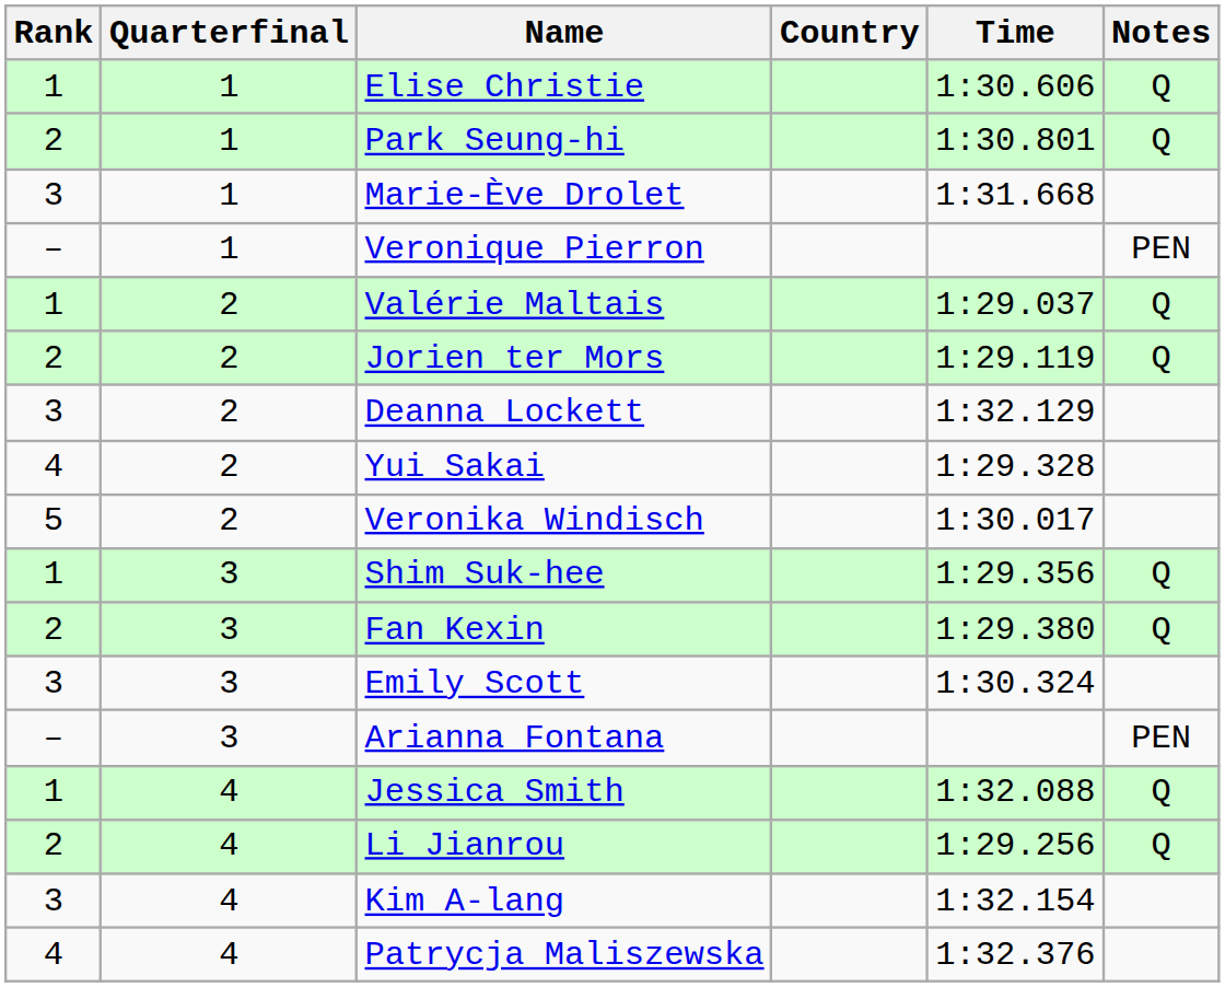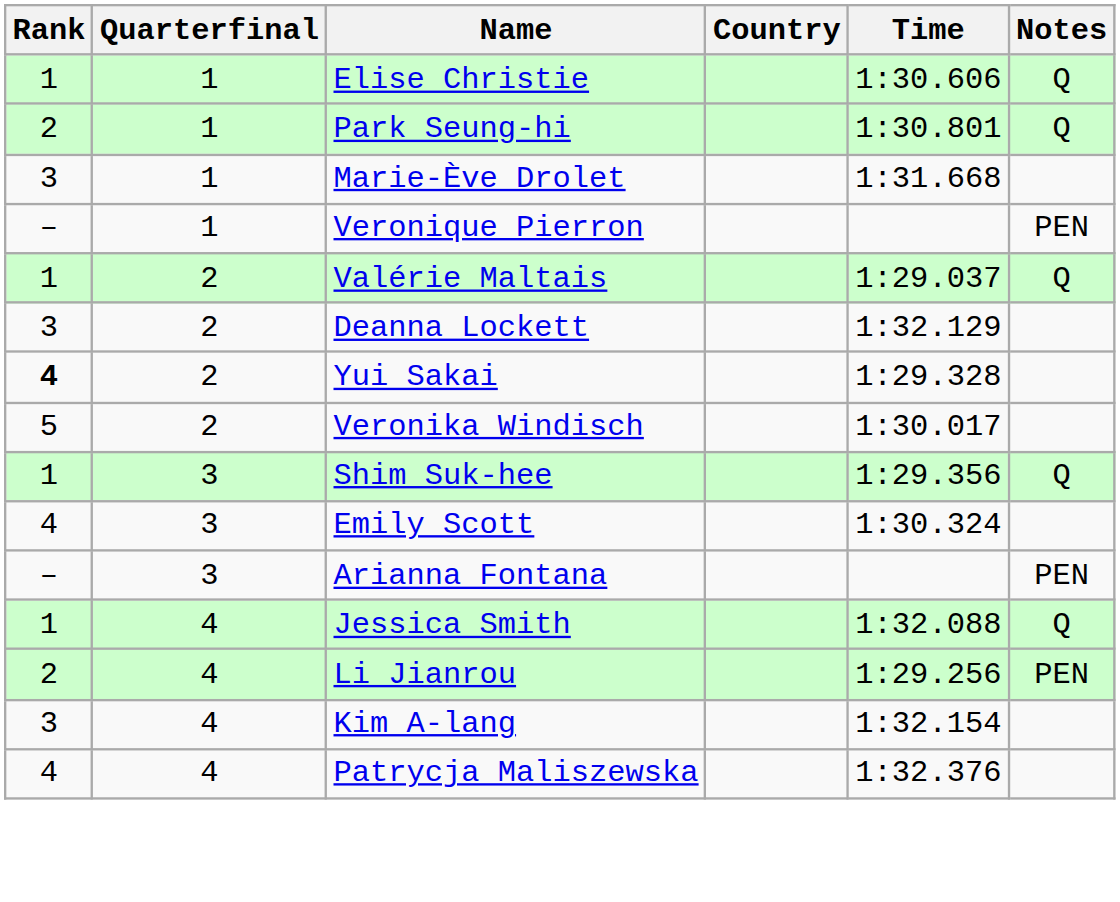 <table class="wikitable sortable" style="text-align:center">
 <tr>
 <th>Rank</th>
 <th>Quarterfinal</th>
 <th>Name</th>
 <th>Country</th>
 <th>Time</th>
 <th>Notes</th>
 </tr>
 <tr bgcolor=ccffcc>
 <td>1</td>
 <td>1</td>
 <td align=left><a href='#'>Elise Christie</a></td>
 <td align=left></td>
 <td>1:30.606</td>
 <td>Q</td>
 </tr>
 <tr bgcolor=ccffcc>
 <td>2</td>
 <td>1</td>
 <td align=left><a href='#'>Park Seung-hi</a></td>
 <td align=left></td>
 <td>1:30.801</td>
 <td>Q</td>
 </tr>
 <tr>
 <td>3</td>
 <td>1</td>
 <td align=left><a href='#'>Marie-Ève Drolet</a></td>
 <td align=left></td>
 <td>1:31.668</td>
 <td></td>
 </tr>
 <tr>
 <td>–</td>
 <td>1</td>
 <td align=left><a href='#'>Veronique Pierron</a></td>
 <td align=left></td>
 <td></td>
 <td>PEN</td>
 </tr>
 <tr bgcolor=ccffcc>
 <td>1</td>
 <td>2</td>
 <td align=left><a href='#'>Valérie Maltais</a></td>
 <td align=left></td>
 <td>1:29.037</td>
 <td>Q</td>
 </tr>
-<tr bgcolor=ccffcc>
-<td>2</td>
-<td>2</td>
-<td align=left><a href='#'>Jorien ter Mors</a></td>
-<td align=left></td>
-<td>1:29.119</td>
-<td>Q</td>
-</tr>
 <tr>
 <td>3</td>
 <td>2</td>
 <td align=left><a href='#'>Deanna Lockett</a></td>
 <td align=left></td>
 <td>1:32.129</td>
 <td></td>
 </tr>
 <tr>
-<td>4</td>
+<td><strong>4</strong></td>
 <td>2</td>
 <td align=left><a href='#'>Yui Sakai</a></td>
 <td align=left></td>
 <td>1:29.328</td>
 <td></td>
 </tr>
 <tr>
 <td>5</td>
 <td>2</td>
 <td align=left><a href='#'>Veronika Windisch</a></td>
 <td align=left></td>
 <td>1:30.017</td>
 <td></td>
 </tr>
 <tr bgcolor=ccffcc>
 <td>1</td>
 <td>3</td>
 <td align=left><a href='#'>Shim Suk-hee</a></td>
 <td align=left></td>
 <td>1:29.356</td>
 <td>Q</td>
 </tr>
-<tr bgcolor=ccffcc>
-<td>2</td>
-<td>3</td>
-<td align=left><a href='#'>Fan Kexin</a></td>
-<td align=left></td>
-<td>1:29.380</td>
-<td>Q</td>
-</tr>
 <tr>
-<td>3</td>
+<td>4</td>
 <td>3</td>
 <td align=left><a href='#'>Emily Scott</a></td>
 <td align=left></td>
 <td>1:30.324</td>
 <td></td>
 </tr>
 <tr>
 <td>–</td>
 <td>3</td>
 <td align=left><a href='#'>Arianna Fontana</a></td>
 <td align=left></td>
 <td></td>
 <td>PEN</td>
 </tr>
 <tr bgcolor=ccffcc>
 <td>1</td>
 <td>4</td>
 <td align=left><a href='#'>Jessica Smith</a></td>
 <td align=left></td>
 <td>1:32.088</td>
 <td>Q</td>
 </tr>
 <tr bgcolor=ccffcc>
 <td>2</td>
 <td>4</td>
 <td align=left><a href='#'>Li Jianrou</a></td>
 <td align=left></td>
 <td>1:29.256</td>
-<td>Q</td>
+<td>PEN</td>
 </tr>
 <tr>
 <td>3</td>
 <td>4</td>
 <td align=left><a href='#'>Kim A-lang</a></td>
 <td align=left></td>
 <td>1:32.154</td>
 <td></td>
 </tr>
 <tr>
 <td>4</td>
 <td>4</td>
 <td align=left><a href='#'>Patrycja Maliszewska</a></td>
 <td align=left></td>
 <td>1:32.376</td>
 <td></td>
 </tr>
 </table>
